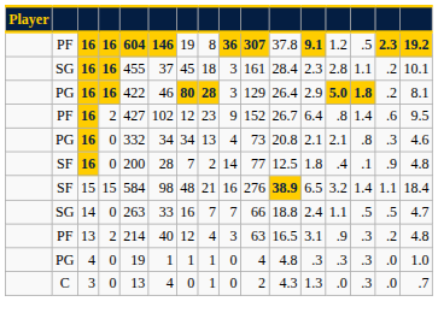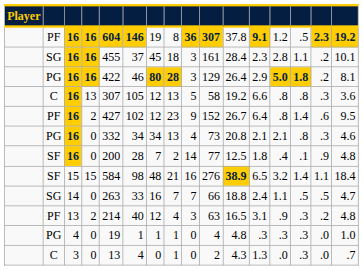 <table class="wikitable sortable" style="font-size: 95%; text-align:right;">
 <tr>
 <th style="background:#041E42; color:#FFCD00; border-top:#FFCD00 3px solid; border-bottom:#FFCD00 3px solid;">Player</th>
 <th style="background:#041E42; color:#FFCD00; border-top:#FFCD00 3px solid; border-bottom:#FFCD00 3px solid;"></th>
 <th style="background:#041E42; color:#FFCD00; border-top:#FFCD00 3px solid; border-bottom:#FFCD00 3px solid;"></th>
 <th style="background:#041E42; color:#FFCD00; border-top:#FFCD00 3px solid; border-bottom:#FFCD00 3px solid;"></th>
 <th style="background:#041E42; color:#FFCD00; border-top:#FFCD00 3px solid; border-bottom:#FFCD00 3px solid;"></th>
 <th style="background:#041E42; color:#FFCD00; border-top:#FFCD00 3px solid; border-bottom:#FFCD00 3px solid;"></th>
 <th style="background:#041E42; color:#FFCD00; border-top:#FFCD00 3px solid; border-bottom:#FFCD00 3px solid;"></th>
 <th style="background:#041E42; color:#FFCD00; border-top:#FFCD00 3px solid; border-bottom:#FFCD00 3px solid;"></th>
 <th style="background:#041E42; color:#FFCD00; border-top:#FFCD00 3px solid; border-bottom:#FFCD00 3px solid;"></th>
 <th style="background:#041E42; color:#FFCD00; border-top:#FFCD00 3px solid; border-bottom:#FFCD00 3px solid;"></th>
 <th style="background:#041E42; color:#FFCD00; border-top:#FFCD00 3px solid; border-bottom:#FFCD00 3px solid;"></th>
 <th style="background:#041E42; color:#FFCD00; border-top:#FFCD00 3px solid; border-bottom:#FFCD00 3px solid;"></th>
 <th style="background:#041E42; color:#FFCD00; border-top:#FFCD00 3px solid; border-bottom:#FFCD00 3px solid;"></th>
 <th style="background:#041E42; color:#FFCD00; border-top:#FFCD00 3px solid; border-bottom:#FFCD00 3px solid;"></th>
 <th style="background:#041E42; color:#FFCD00; border-top:#FFCD00 3px solid; border-bottom:#FFCD00 3px solid;"></th>
 <th style="background:#041E42; color:#FFCD00; border-top:#FFCD00 3px solid; border-bottom:#FFCD00 3px solid;"></th>
 </tr>
 <tr>
 <td style="text-align:left;"></td>
 <td style="text-align:center;">PF</td>
 <td style="background:#FFCD00; color:#041E42;"><strong>16</strong></td>
 <td style="background:#FFCD00; color:#041E42;"><strong>16</strong></td>
 <td style="background:#FFCD00; color:#041E42;"><strong>604</strong></td>
 <td style="background:#FFCD00; color:#041E42;"><strong>146</strong></td>
 <td>19</td>
 <td>8</td>
 <td style="background:#FFCD00; color:#041E42;"><strong>36</strong></td>
 <td style="background:#FFCD00; color:#041E42;"><strong>307</strong></td>
 <td>37.8</td>
 <td style="background:#FFCD00; color:#041E42;"><strong>9.1</strong></td>
 <td>1.2</td>
 <td>.5</td>
 <td style="background:#FFCD00; color:#041E42;"><strong>2.3</strong></td>
 <td style="background:#FFCD00; color:#041E42;"><strong>19.2</strong></td>
 </tr>
 <tr>
 <td style="text-align:left;"></td>
 <td style="text-align:center;">SG</td>
 <td style="background:#FFCD00; color:#041E42;"><strong>16</strong></td>
 <td style="background:#FFCD00; color:#041E42;"><strong>16</strong></td>
 <td>455</td>
 <td>37</td>
 <td>45</td>
 <td>18</td>
 <td>3</td>
 <td>161</td>
 <td>28.4</td>
 <td>2.3</td>
 <td>2.8</td>
 <td>1.1</td>
 <td>.2</td>
 <td>10.1</td>
 </tr>
 <tr>
 <td style="text-align:left;"></td>
 <td style="text-align:center;">PG</td>
 <td style="background:#FFCD00; color:#041E42;"><strong>16</strong></td>
 <td style="background:#FFCD00; color:#041E42;"><strong>16</strong></td>
 <td>422</td>
 <td>46</td>
 <td style="background:#FFCD00; color:#041E42;"><strong>80</strong></td>
 <td style="background:#FFCD00; color:#041E42;"><strong>28</strong></td>
 <td>3</td>
 <td>129</td>
 <td>26.4</td>
 <td>2.9</td>
 <td style="background:#FFCD00; color:#041E42;"><strong>5.0</strong></td>
 <td style="background:#FFCD00; color:#041E42;"><strong>1.8</strong></td>
 <td>.2</td>
 <td>8.1</td>
+</tr>
+<tr>
+<td style="text-align:left;"></td>
+<td style="text-align:center;">C</td>
+<td style="background:#FFCD00; color:#041E42;"><strong>16</strong></td>
+<td>13</td>
+<td>307</td>
+<td>105</td>
+<td>12</td>
+<td>13</td>
+<td>5</td>
+<td>58</td>
+<td>19.2</td>
+<td>6.6</td>
+<td>.8</td>
+<td>.8</td>
+<td>.3</td>
+<td>3.6</td>
 </tr>
 <tr>
 <td style="text-align:left;"></td>
 <td style="text-align:center;">PF</td>
 <td style="background:#FFCD00; color:#041E42;"><strong>16</strong></td>
 <td>2</td>
 <td>427</td>
 <td>102</td>
 <td>12</td>
 <td>23</td>
 <td>9</td>
 <td>152</td>
 <td>26.7</td>
 <td>6.4</td>
 <td>.8</td>
 <td>1.4</td>
 <td>.6</td>
 <td>9.5</td>
 </tr>
 <tr>
 <td style="text-align:left;"></td>
 <td style="text-align:center;">PG</td>
 <td style="background:#FFCD00; color:#041E42;"><strong>16</strong></td>
 <td>0</td>
 <td>332</td>
 <td>34</td>
 <td>34</td>
 <td>13</td>
 <td>4</td>
 <td>73</td>
 <td>20.8</td>
 <td>2.1</td>
 <td>2.1</td>
 <td>.8</td>
 <td>.3</td>
 <td>4.6</td>
 </tr>
 <tr>
 <td style="text-align:left;"></td>
 <td style="text-align:center;">SF</td>
 <td style="background:#FFCD00; color:#041E42;"><strong>16</strong></td>
 <td>0</td>
 <td>200</td>
 <td>28</td>
 <td>7</td>
 <td>2</td>
 <td>14</td>
 <td>77</td>
 <td>12.5</td>
 <td>1.8</td>
 <td>.4</td>
 <td>.1</td>
 <td>.9</td>
 <td>4.8</td>
 </tr>
 <tr>
 <td style="text-align:left;"></td>
 <td style="text-align:center;">SF</td>
 <td>15</td>
 <td>15</td>
 <td>584</td>
 <td>98</td>
 <td>48</td>
 <td>21</td>
 <td>16</td>
 <td>276</td>
 <td style="background:#FFCD00; color:#041E42;"><strong>38.9</strong></td>
 <td>6.5</td>
 <td>3.2</td>
 <td>1.4</td>
 <td>1.1</td>
 <td>18.4</td>
 </tr>
 <tr>
 <td style="text-align:left;"></td>
 <td style="text-align:center;">SG</td>
 <td>14</td>
 <td>0</td>
 <td>263</td>
 <td>33</td>
 <td>16</td>
 <td>7</td>
 <td>7</td>
 <td>66</td>
 <td>18.8</td>
 <td>2.4</td>
 <td>1.1</td>
 <td>.5</td>
 <td>.5</td>
 <td>4.7</td>
 </tr>
 <tr>
 <td style="text-align:left;"></td>
 <td style="text-align:center;">PF</td>
 <td>13</td>
 <td>2</td>
 <td>214</td>
 <td>40</td>
 <td>12</td>
 <td>4</td>
 <td>3</td>
 <td>63</td>
 <td>16.5</td>
 <td>3.1</td>
 <td>.9</td>
 <td>.3</td>
 <td>.2</td>
 <td>4.8</td>
 </tr>
 <tr>
 <td style="text-align:left;"></td>
 <td style="text-align:center;">PG</td>
 <td>4</td>
 <td>0</td>
 <td>19</td>
 <td>1</td>
 <td>1</td>
 <td>1</td>
 <td>0</td>
 <td>4</td>
 <td>4.8</td>
 <td>.3</td>
 <td>.3</td>
 <td>.3</td>
 <td>.0</td>
 <td>1.0</td>
 </tr>
 <tr>
 <td style="text-align:left;"></td>
 <td style="text-align:center;">C</td>
 <td>3</td>
 <td>0</td>
 <td>13</td>
 <td>4</td>
 <td>0</td>
 <td>1</td>
 <td>0</td>
 <td>2</td>
 <td>4.3</td>
 <td>1.3</td>
 <td>.0</td>
 <td>.3</td>
 <td>.0</td>
 <td>.7</td>
 </tr>
 </table>
